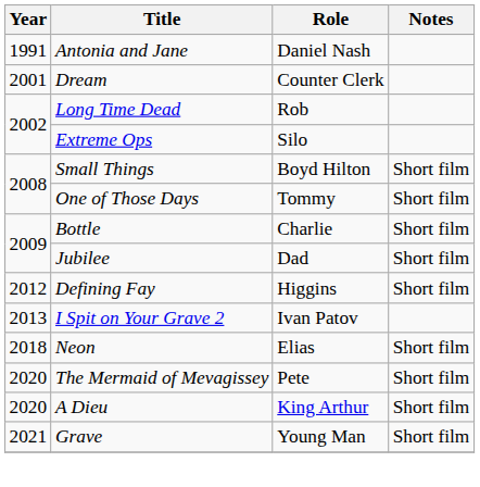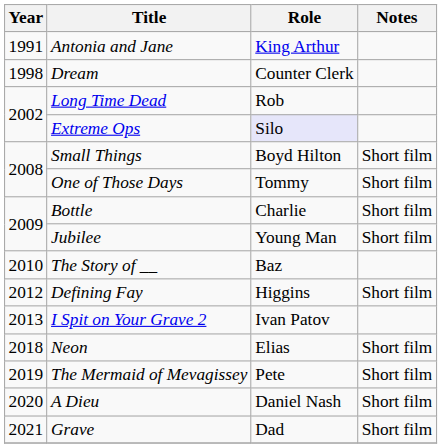 <table class="wikitable">
 <tr>
 <th>Year</th>
 <th>Title</th>
 <th>Role</th>
 <th>Notes</th>
 </tr>
 <tr>
 <td rowspan="1">1991</td>
 <td><em>Antonia and Jane</em></td>
-<td>Daniel Nash</td>
+<td><a href='#'>King Arthur</a></td>
 <td></td>
 </tr>
 <tr>
-<td rowspan="1">2001</td>
+<td rowspan="1">1998</td>
 <td><em>Dream</em></td>
 <td>Counter Clerk</td>
 <td></td>
 </tr>
 <tr>
 <td rowspan="2">2002</td>
 <td><em><a href='#'>Long Time Dead</a></em></td>
 <td>Rob</td>
 <td></td>
 </tr>
 <tr>
 <td><em><a href='#'>Extreme Ops</a></em></td>
-<td>Silo</td>
+<td style="background: lavender;">Silo</td>
 <td></td>
 </tr>
 <tr>
 <td rowspan="2">2008</td>
 <td><em>Small Things</em></td>
 <td>Boyd Hilton</td>
 <td>Short film</td>
 </tr>
 <tr>
 <td><em>One of Those Days</em></td>
 <td>Tommy</td>
 <td>Short film</td>
 </tr>
 <tr>
 <td rowspan="2">2009</td>
 <td><em>Bottle</em></td>
 <td>Charlie</td>
 <td>Short film</td>
 </tr>
 <tr>
 <td><em>Jubilee</em></td>
-<td>Dad</td>
+<td>Young Man</td>
 <td>Short film</td>
+</tr>
+<tr>
+<td rowspan="1">2010</td>
+<td><em>The Story of __</em></td>
+<td>Baz</td>
+<td></td>
 </tr>
 <tr>
 <td rowspan="1">2012</td>
 <td><em> Defining Fay</em></td>
 <td>Higgins</td>
 <td>Short film</td>
 </tr>
 <tr>
 <td rowspan="1">2013</td>
 <td><em><a href='#'>I Spit on Your Grave 2</a></em></td>
 <td>Ivan Patov</td>
 <td></td>
 </tr>
 <tr>
 <td rowspan="1">2018</td>
 <td><em>Neon</em></td>
 <td>Elias</td>
 <td>Short film</td>
 </tr>
 <tr>
-<td rowspan="1">2020</td>
+<td rowspan="1">2019</td>
 <td><em>The Mermaid of Mevagissey</em></td>
 <td>Pete</td>
 <td>Short film</td>
 </tr>
 <tr>
 <td rowspan="1">2020</td>
 <td><em>A Dieu</em></td>
-<td><a href='#'>King Arthur</a></td>
+<td>Daniel Nash</td>
 <td>Short film</td>
 </tr>
 <tr>
 <td rowspan="1">2021</td>
 <td><em>Grave</em></td>
-<td>Young Man</td>
+<td>Dad</td>
 <td>Short film</td>
 </tr>
 <tr>
 </tr>
 </table>
